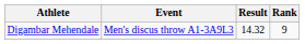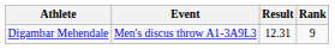 <table class=wikitable style="font-size:90%">
 <tr>
 <th>Athlete</th>
 <th>Event</th>
 <th>Result</th>
 <th>Rank</th>
 </tr>
 <tr>
 <td><a href='#'>Digambar Mehendale</a></td>
 <td><a href='#'>Men's discus throw A1-3A9L3</a></td>
-<td style="text-align:center;">14.32</td>
+<td style="text-align:center;">12.31</td>
 <td style="text-align:center;">9</td>
 </tr>
 </table>
